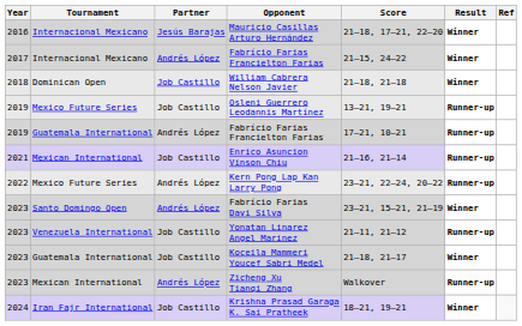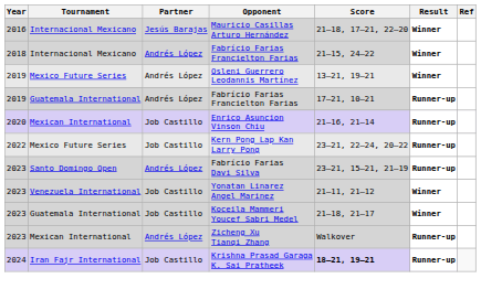 <table class="sortable wikitable" style="font-size:90%;">
 <tr>
 <th>Year</th>
 <th>Tournament</th>
 <th>Partner</th>
 <th>Opponent</th>
 <th>Score</th>
 <th>Result</th>
 <th>Ref</th>
 </tr>
 <tr bgcolor="#D5D5D5">
 <td align="center">2016</td>
 <td align="left"><a href='#'>Internacional Mexicano</a></td>
 <td align="left"> <a href='#'>Jesús Barajas</a></td>
 <td align="left"> <a href='#'>Mauricio Casillas</a><br> <a href='#'>Arturo Hernández</a></td>
 <td align="left">21–18, 17–21, 22–20</td>
 <td style="text-align:left; background:white"> <strong>Winner</strong></td>
 <td style="text-align:center; background:white"></td>
 </tr>
 <tr bgcolor="#D5D5D5">
-<td align="center">2017</td>
+<td align="center">2018</td>
 <td align="left">Internacional Mexicano</td>
 <td align="left"> <a href='#'>Andrés López</a></td>
 <td align="left"> <a href='#'>Fabrício Farias</a><br> <a href='#'>Francielton Farias</a></td>
 <td align="left">21–15, 24–22</td>
 <td style="text-align:left; background:white"> <strong>Winner</strong></td>
 <td style="text-align:center; background:white"></td>
 </tr>
 <tr bgcolor="#E9E9E9">
-<td align="center">2018</td>
-<td align="left">Dominican Open</td>
-<td align="left"> <a href='#'>Job Castillo</a></td>
-<td align="left"> <a href='#'>William Cabrera</a><br> <a href='#'>Nelson Javier</a></td>
-<td align="left">21–18, 21–18</td>
-<td style="text-align:left; background:white"> <strong>Winner</strong></td>
-<td style="text-align:center; background:white"></td>
-</tr>
-<tr bgcolor="#E9E9E9">
 <td align="center">2019</td>
 <td align="left"><a href='#'>Mexico Future Series</a></td>
-<td align="left"> Job Castillo</td>
+<td align="left"> Andrés López</td>
 <td align="left"> <a href='#'>Osleni Guerrero</a><br> <a href='#'>Leodannis Martínez</a></td>
 <td align="left">13–21, 19–21</td>
-<td style="text-align:left; background:white"> <strong>Runner-up</strong></td>
+<td style="text-align:left; background:white"> <strong>Winner</strong></td>
 <td style="text-align:center; background:white"></td>
 </tr>
 <tr bgcolor="#D5D5D5">
 <td align="center">2019</td>
 <td align="left"><a href='#'>Guatemala International</a></td>
 <td align="left"> Andrés López</td>
 <td align="left"> Fabrício Farias<br> Francielton Farias</td>
 <td align="left">17–21, 10–21</td>
 <td style="text-align:left; background:white"> <strong>Runner-up</strong></td>
 <td style="text-align:center; background:white"></td>
 </tr>
 <tr style="background:#D8CEF6">
-<td align="center">2021</td>
+<td align="center">2020</td>
 <td align="left"><a href='#'>Mexican International</a></td>
 <td align="left"> Job Castillo</td>
 <td align="left"> <a href='#'>Enrico Asuncion</a><br> <a href='#'>Vinson Chiu</a></td>
 <td align="left">21–16, 21–14</td>
 <td style="text-align:left; background:white"> <strong>Runner-up</strong></td>
 <td style="text-align:center; background:white"></td>
 </tr>
 <tr style="background:#E9E9E9">
 <td align="center">2022</td>
 <td align="left">Mexico Future Series</td>
-<td align="left"> Andrés López</td>
+<td align="left"> Job Castillo</td>
 <td align="left"> <a href='#'>Kern Pong Lap Kan</a><br> <a href='#'>Larry Pong</a></td>
 <td align="left">23–21, 22–24, 20–22</td>
 <td style="text-align:left; background:white"> <strong>Runner-up</strong></td>
 <td style="text-align:center; background:white"></td>
 </tr>
 <tr style="background:#D5D5D5">
 <td align="center">2023</td>
 <td align="left"><a href='#'>Santo Domingo Open</a></td>
 <td align="left"> <a href='#'>Andrés López</a></td>
 <td align="left"> Fabrício Farias<br> <a href='#'>Davi Silva</a></td>
 <td align="left">23–21, 15–21, 21–19</td>
-<td style="text-align:left; background:white"> <strong>Winner</strong></td>
+<td style="text-align:left; background:white"> <strong>Runner-up</strong></td>
 <td style="text-align:center; background:white"></td>
 </tr>
 <tr style="background:#D5D5D5">
 <td align="center">2023</td>
 <td align="left"><a href='#'>Venezuela International</a></td>
 <td align="left"> Job Castillo</td>
 <td align="left"> <a href='#'>Yonatan Linarez</a><br> <a href='#'>Angel Marinez</a></td>
 <td align="left">21–11, 21–12</td>
-<td style="text-align:left; background:white"> <strong>Runner-up</strong></td>
+<td style="text-align:left; background:white"> <strong>Winner</strong></td>
 <td style="text-align:center; background:white"></td>
 </tr>
 <tr style="background:#D5D5D5">
 <td align="center">2023</td>
 <td align="left">Guatemala International</td>
 <td align="left"> Job Castillo</td>
 <td align="left"> <a href='#'>Koceila Mammeri</a><br> <a href='#'>Youcef Sabri Medel</a></td>
 <td align="left">21–18, 21–17</td>
 <td style="text-align:left; background:white"> <strong>Winner</strong></td>
 <td style="text-align:center; background:white"></td>
 </tr>
 <tr style="background:#D5D5D5">
 <td align="center">2023</td>
 <td align="left">Mexican International</td>
 <td align="left"> <a href='#'>Andrés López</a></td>
 <td align="left"> <a href='#'>Zicheng Xu</a><br> <a href='#'>Tianqi Zhang</a></td>
 <td style="text-align:left">Walkover</td>
 <td style="text-align:left; background:white"> <strong>Runner-up</strong></td>
 <td style="text-align:center; background:white"></td>
 </tr>
 <tr style="background:#D8CEF6">
 <td align="center">2024</td>
 <td align="left"><a href='#'>Iran Fajr International</a></td>
 <td align="left"> Job Castillo</td>
 <td align="left"> <a href='#'>Krishna Prasad Garaga</a><br> <a href='#'>K. Sai Pratheek</a></td>
-<td align="left">18–21, 19–21</td>
-<td style="text-align:left; background:white"> <strong>Winner</strong></td>
+<td align="left"><strong>18–21, 19–21</strong></td>
+<td style="text-align:left; background:white"> <strong>Runner-up</strong></td>
 </tr>
 </table>
